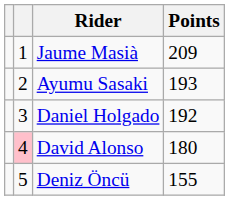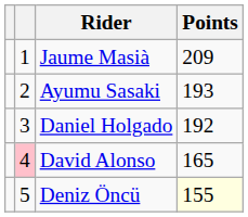 <table class="wikitable" style="font-size: 95%;">
 <tr>
 <th></th>
 <th></th>
 <th>Rider</th>
 <th>Points</th>
 </tr>
 <tr>
 <td></td>
 <td align=center>1</td>
 <td> <a href='#'>Jaume Masià</a></td>
 <td align=left>209</td>
 </tr>
 <tr>
 <td></td>
 <td align=center>2</td>
 <td> <a href='#'>Ayumu Sasaki</a></td>
 <td align=left>193</td>
 </tr>
 <tr>
 <td></td>
 <td align=center>3</td>
 <td> <a href='#'>Daniel Holgado</a></td>
 <td align=left>192</td>
 </tr>
 <tr>
 <td></td>
 <td align=center style="background: pink;">4</td>
 <td> <a href='#'>David Alonso</a></td>
-<td align=left>180</td>
+<td align=left>165</td>
 </tr>
 <tr>
 <td></td>
 <td align=center>5</td>
 <td> <a href='#'>Deniz Öncü</a></td>
-<td align=left>155</td>
+<td align=left style="background: lightyellow;">155</td>
 </tr>
 </table>
